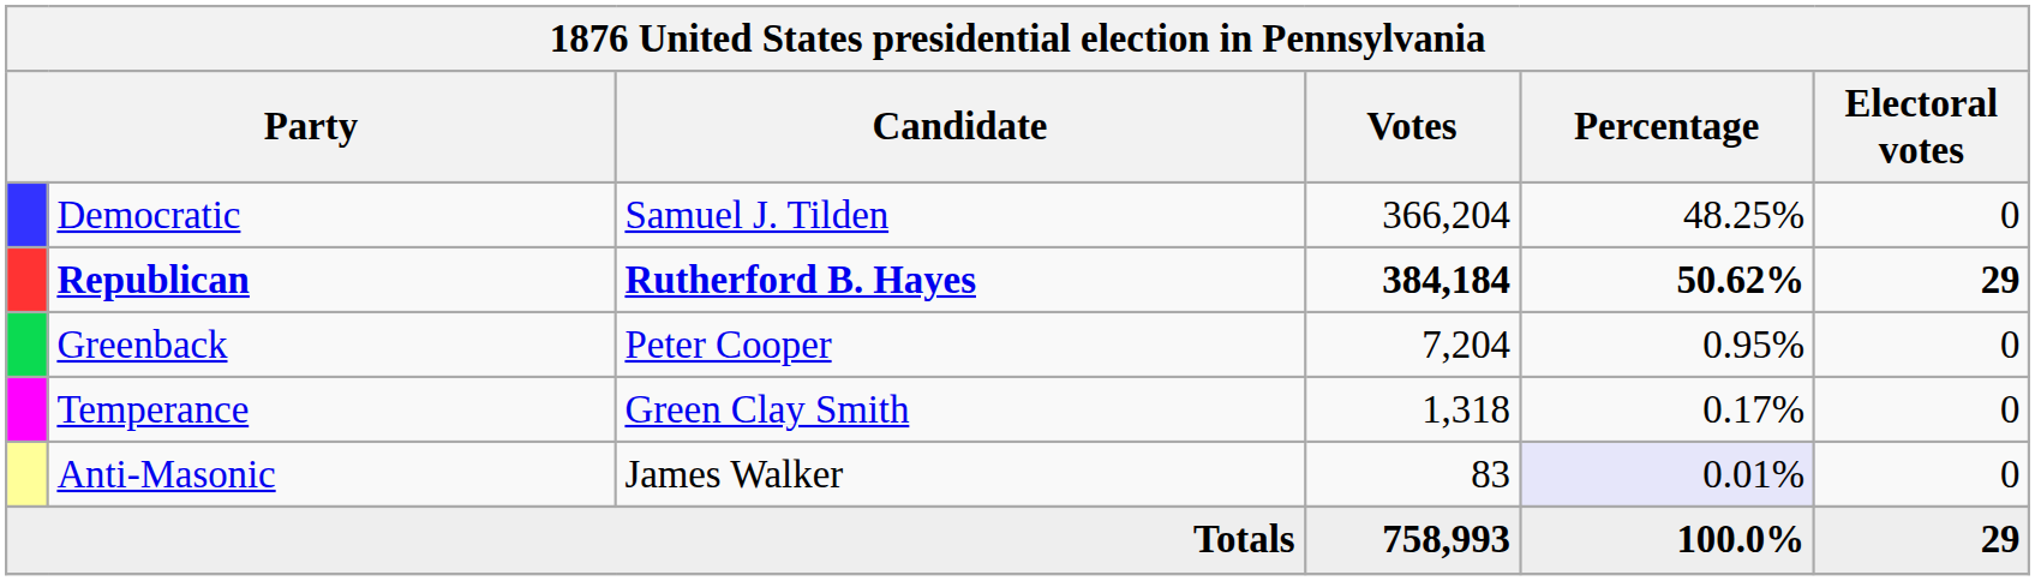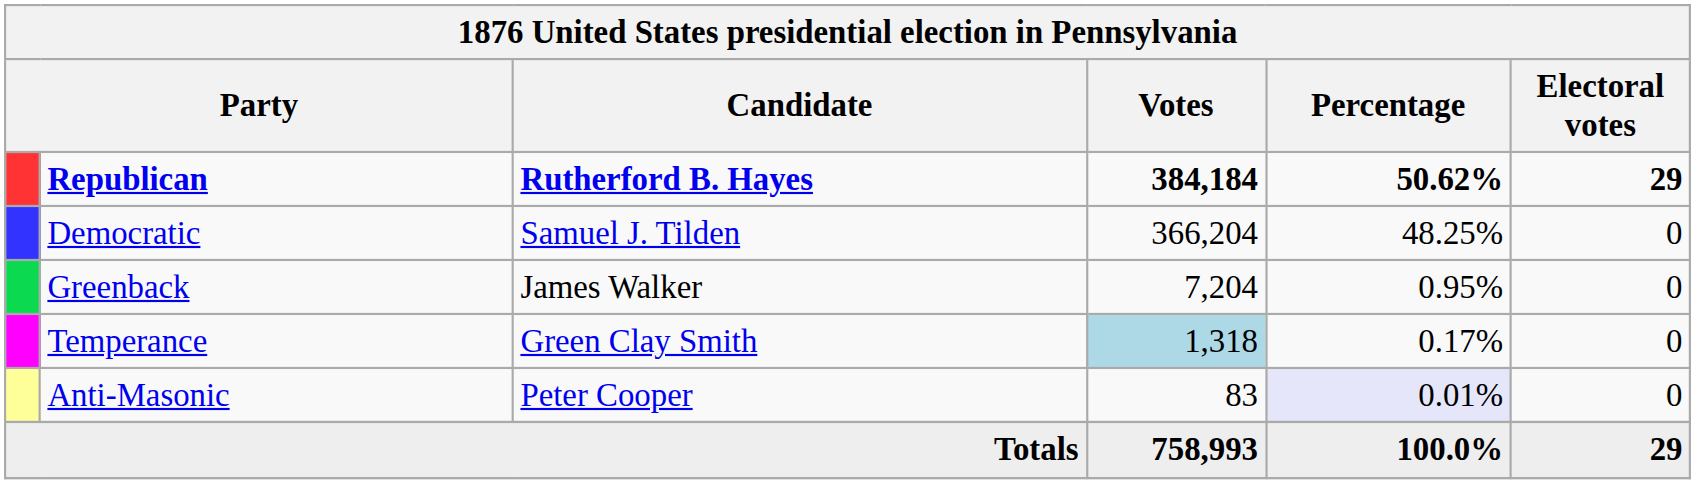 <table class="wikitable" style="font-size: 95%;">
 <tr>
 <th colspan="6">1876 United States presidential election in Pennsylvania</th>
 </tr>
 <tr>
 <th colspan="2" style="width: 15em">Party</th>
 <th style="width: 17em">Candidate</th>
 <th style="width: 5em">Votes</th>
 <th style="width: 7em">Percentage</th>
 <th style="width: 5em">Electoral votes</th>
 </tr>
 <tr>
+<th style="background-color:#FF3333; width: 3px"></th>
+<td style="width: 130px"><strong><a href='#'>Republican</a></strong></td>
+<td><strong><a href='#'>Rutherford B. Hayes</a></strong></td>
+<td align="right"><strong>384,184</strong></td>
+<td align="right"><strong>50.62%</strong></td>
+<td align="right"><strong>29</strong></td>
+</tr>
+<tr>
 <th style="background-color:#3333FF; width: 3px"></th>
 <td style="width: 130px"><a href='#'>Democratic</a></td>
 <td><a href='#'>Samuel J. Tilden</a></td>
 <td align="right">366,204</td>
 <td align="right">48.25%</td>
 <td align="right">0</td>
 </tr>
 <tr>
-<th style="background-color:#FF3333; width: 3px"></th>
-<td style="width: 130px"><strong><a href='#'>Republican</a></strong></td>
-<td><strong><a href='#'>Rutherford B. Hayes</a></strong></td>
-<td align="right"><strong>384,184</strong></td>
-<td align="right"><strong>50.62%</strong></td>
-<td align="right"><strong>29</strong></td>
-</tr>
-<tr>
 <th style="background-color:#0BDA51; width: 3px"></th>
 <td style="width: 130px"><a href='#'>Greenback</a></td>
-<td><a href='#'>Peter Cooper</a></td>
+<td>James Walker</td>
 <td align="right">7,204</td>
 <td align="right">0.95%</td>
 <td align="right">0</td>
 </tr>
 <tr>
 <th style="background-color:#FF00FF; width: 3px"></th>
 <td style="width: 130px"><a href='#'>Temperance</a></td>
 <td><a href='#'>Green Clay Smith</a></td>
-<td align="right">1,318</td>
+<td align="right" style="background: lightblue;">1,318</td>
 <td align="right">0.17%</td>
 <td align="right">0</td>
 </tr>
 <tr>
 <th style="background-color:#FFFF99; width: 3px"></th>
 <td style="width: 130px"><a href='#'>Anti-Masonic</a></td>
-<td>James Walker</td>
+<td><a href='#'>Peter Cooper</a></td>
 <td align="right">83</td>
 <td align="right" style="background: lavender;">0.01%</td>
 <td align="right">0</td>
 </tr>
 <tr>
 </tr>
 <tr bgcolor="#EEEEEE">
 <td colspan="3" align="right"><strong>Totals</strong></td>
 <td align="right"><strong>758,993</strong></td>
 <td align="right"><strong>100.0%</strong></td>
 <td align="right"><strong>29</strong></td>
 </tr>
 <tr>
 </tr>
 </table>
